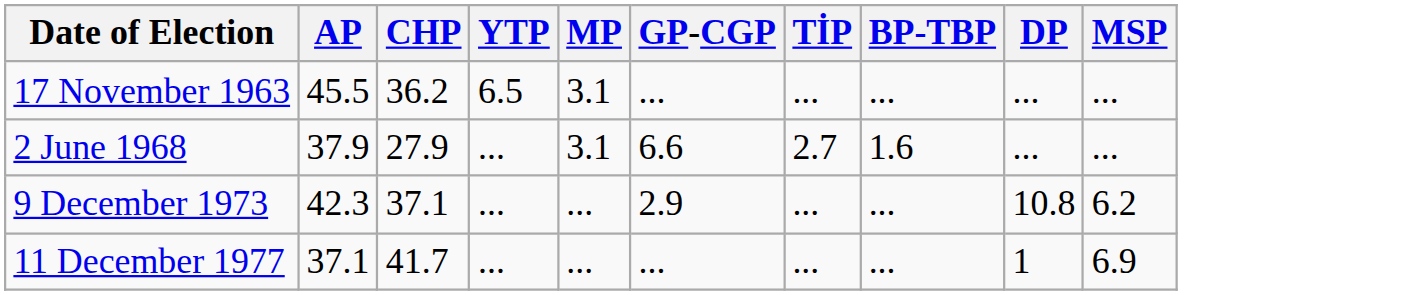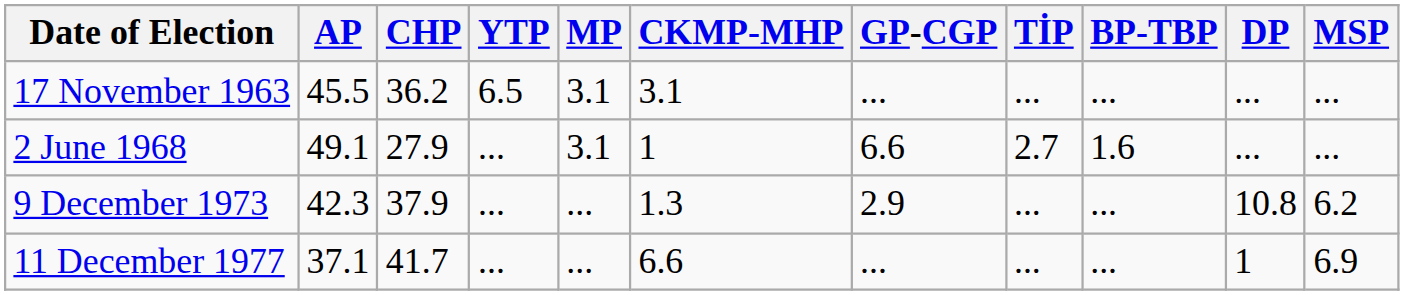 <table class="wikitable sortable">
 <tr>
 <th>Date of Election</th>
 <th><a href='#'>AP</a></th>
 <th><a href='#'>CHP</a></th>
 <th><a href='#'>YTP</a></th>
 <th><a href='#'>MP</a></th>
+<th><a href='#'>CKMP-MHP</a></th>
 <th><a href='#'>GP</a>-<a href='#'>CGP</a></th>
 <th><a href='#'>TİP</a></th>
 <th><a href='#'>BP-TBP</a></th>
 <th><a href='#'>DP</a></th>
 <th><a href='#'>MSP</a></th>
 </tr>
 <tr>
 <td><a href='#'>17 November 1963</a></td>
 <td>45.5</td>
 <td>36.2</td>
 <td>6.5</td>
 <td>3.1</td>
+<td>3.1</td>
 <td>...</td>
 <td>...</td>
 <td>...</td>
 <td>...</td>
 <td>...</td>
 </tr>
 <tr>
 <td><a href='#'>2 June 1968</a></td>
-<td>37.9</td>
+<td>49.1</td>
 <td>27.9</td>
 <td>...</td>
 <td>3.1</td>
+<td>1</td>
 <td>6.6</td>
 <td>2.7</td>
 <td>1.6</td>
 <td>...</td>
 <td>...</td>
 </tr>
 <tr>
 <td><a href='#'>9 December 1973</a></td>
 <td>42.3</td>
-<td>37.1</td>
+<td>37.9</td>
 <td>...</td>
 <td>...</td>
+<td>1.3</td>
 <td>2.9</td>
 <td>...</td>
 <td>...</td>
 <td>10.8</td>
 <td>6.2</td>
 </tr>
 <tr>
 <td><a href='#'>11 December 1977</a></td>
 <td>37.1</td>
 <td>41.7</td>
 <td>...</td>
 <td>...</td>
+<td>6.6</td>
 <td>...</td>
 <td>...</td>
 <td>...</td>
 <td>1</td>
 <td>6.9</td>
 </tr>
 </table>
